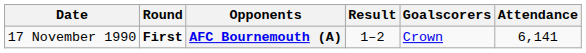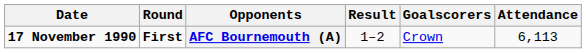 <table class="wikitable plainrowheaders sortable">
 <tr>
 <th scope=col>Date</th>
 <th scope=col>Round</th>
 <th scope=col>Opponents</th>
 <th scope=col>Result</th>
 <th scope=col class=unsortable>Goalscorers</th>
 <th scope=col>Attendance</th>
 </tr>
 <tr>
-<td>17 November 1990</td>
+<td><strong>17 November 1990</strong></td>
 <td><strong>First</strong></td>
 <th scope=row><a href='#'>AFC Bournemouth</a> (A)</th>
 <td align=center>1–2</td>
 <td><a href='#'>Crown</a></td>
-<td align=center>6,141</td>
+<td align=center>6,113</td>
 </tr>
 </table>
